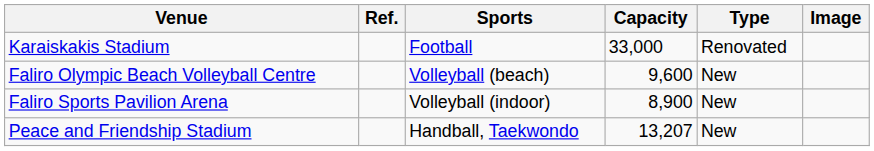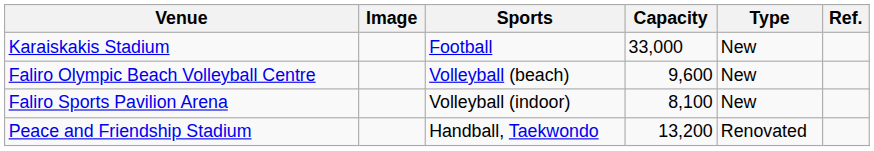 <table class="wikitable sortable" width=780px>
 <tr>
 <th>Venue</th>
-<th class="unsortable">Ref.</th>
+<th>Image</th>
 <th>Sports</th>
 <th>Capacity</th>
 <th>Type</th>
-<th>Image</th>
+<th class="unsortable">Ref.</th>
 </tr>
 <tr>
 <td><a href='#'>Karaiskakis Stadium</a></td>
 <td></td>
 <td><a href='#'>Football</a></td>
 <td>33,000</td>
-<td>Renovated</td>
+<td>New</td>
 <td></td>
 </tr>
 <tr>
 <td><a href='#'>Faliro Olympic Beach Volleyball Centre</a></td>
-<td align="center"></td>
+<td></td>
 <td><a href='#'>Volleyball</a> (beach)</td>
 <td align="right">9,600</td>
 <td>New</td>
-<td></td>
+<td align="center"></td>
 </tr>
 <tr>
 <td><a href='#'>Faliro Sports Pavilion Arena</a></td>
+<td></td>
+<td>Volleyball (indoor)</td>
+<td align="right">8,100</td>
+<td>New</td>
 <td align="center"></td>
-<td>Volleyball (indoor)</td>
-<td align="right">8,900</td>
-<td>New</td>
-<td></td>
 </tr>
 <tr>
 <td><a href='#'>Peace and Friendship Stadium</a></td>
+<td></td>
+<td>Handball, <a href='#'>Taekwondo</a></td>
+<td align="right">13,200</td>
+<td>Renovated</td>
 <td align="center"></td>
-<td>Handball, <a href='#'>Taekwondo</a></td>
-<td align="right">13,207</td>
-<td>New</td>
-<td></td>
 </tr>
 </table>
